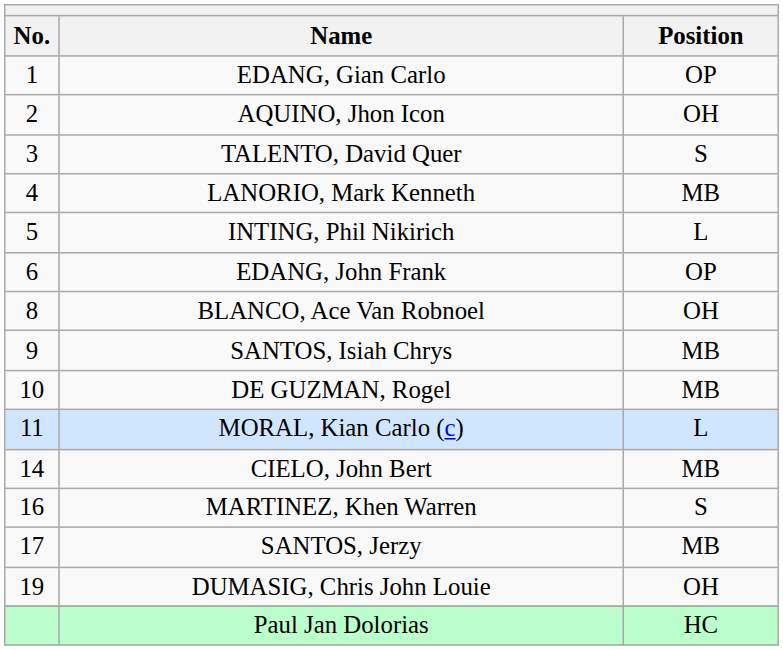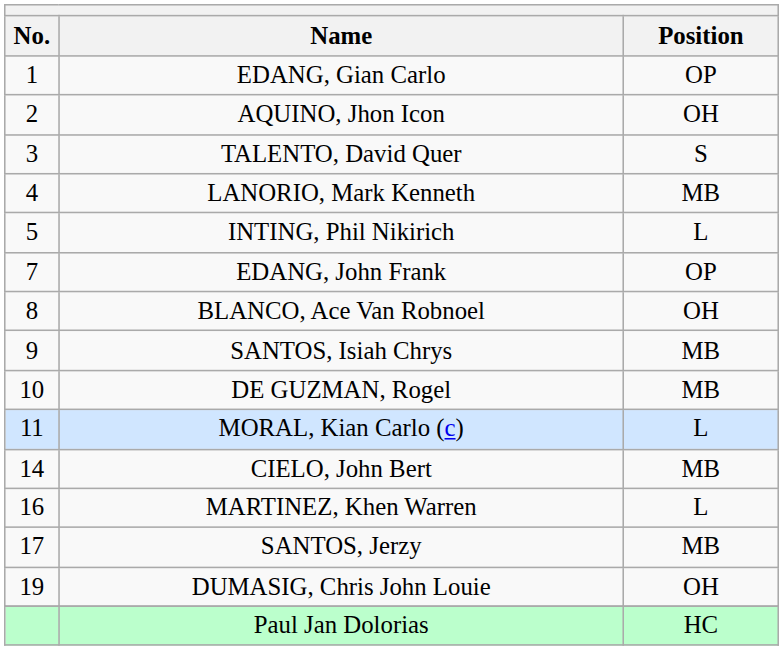 <table class="wikitable mw-collapsible mw-collapsed" style="text-align:center; width:500px; border:none">
 <tr>
 <th style="text-align:left" colspan="3"></th>
 </tr>
 <tr>
 <th style="width:7%">No.</th>
 <th>Name</th>
 <th style="width:20%">Position</th>
 </tr>
 <tr>
 <td>1</td>
 <td>EDANG, Gian Carlo</td>
 <td>OP</td>
 </tr>
 <tr>
 <td>2</td>
 <td>AQUINO, Jhon Icon</td>
 <td>OH</td>
 </tr>
 <tr>
 <td>3</td>
 <td>TALENTO, David Quer</td>
 <td>S</td>
 </tr>
 <tr>
 <td>4</td>
 <td>LANORIO, Mark Kenneth</td>
 <td>MB</td>
 </tr>
 <tr>
 <td>5</td>
 <td>INTING, Phil Nikirich</td>
 <td>L</td>
 </tr>
 <tr>
-<td>6</td>
+<td>7</td>
 <td>EDANG, John Frank</td>
 <td>OP</td>
 </tr>
 <tr>
 <td>8</td>
 <td>BLANCO, Ace Van Robnoel</td>
 <td>OH</td>
 </tr>
 <tr>
 <td>9</td>
 <td>SANTOS, Isiah Chrys</td>
 <td>MB</td>
 </tr>
 <tr>
 <td>10</td>
 <td>DE GUZMAN, Rogel</td>
 <td>MB</td>
 </tr>
 <tr bgcolor=#D0E6FF>
 <td>11</td>
 <td>MORAL, Kian Carlo  (<a href='#'>c</a>)</td>
 <td>L</td>
 </tr>
 <tr>
 <td>14</td>
 <td>CIELO, John Bert</td>
 <td>MB</td>
 </tr>
 <tr>
 <td>16</td>
 <td>MARTINEZ, Khen Warren</td>
-<td>S</td>
+<td>L</td>
 </tr>
 <tr>
 <td>17</td>
 <td>SANTOS, Jerzy</td>
 <td>MB</td>
 </tr>
 <tr>
 <td>19</td>
 <td>DUMASIG, Chris John Louie</td>
 <td>OH</td>
 </tr>
 <tr>
 </tr>
 <tr bgcolor=#BBFFCC>
 <td></td>
 <td>Paul Jan Dolorias</td>
 <td>HC</td>
 </tr>
 </table>
